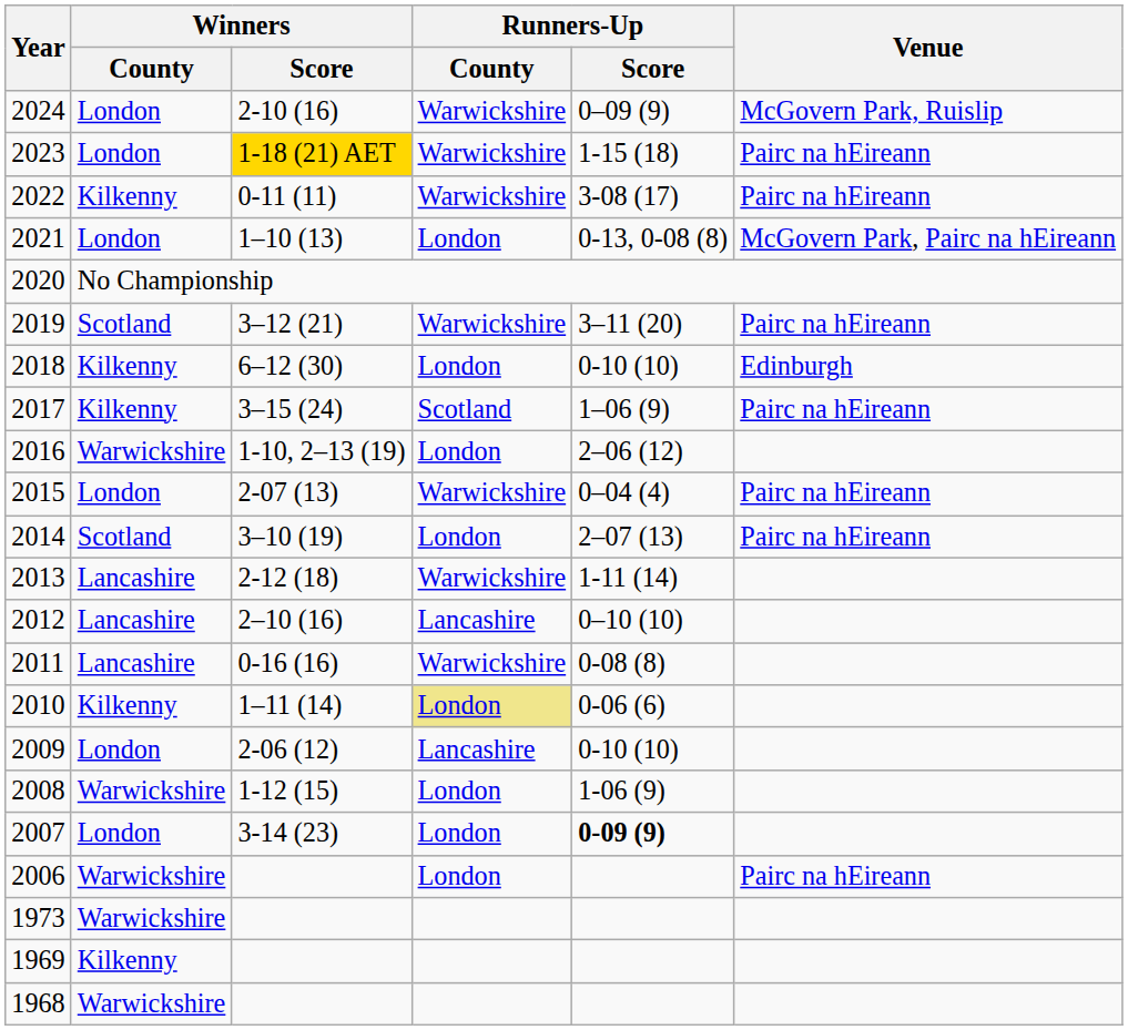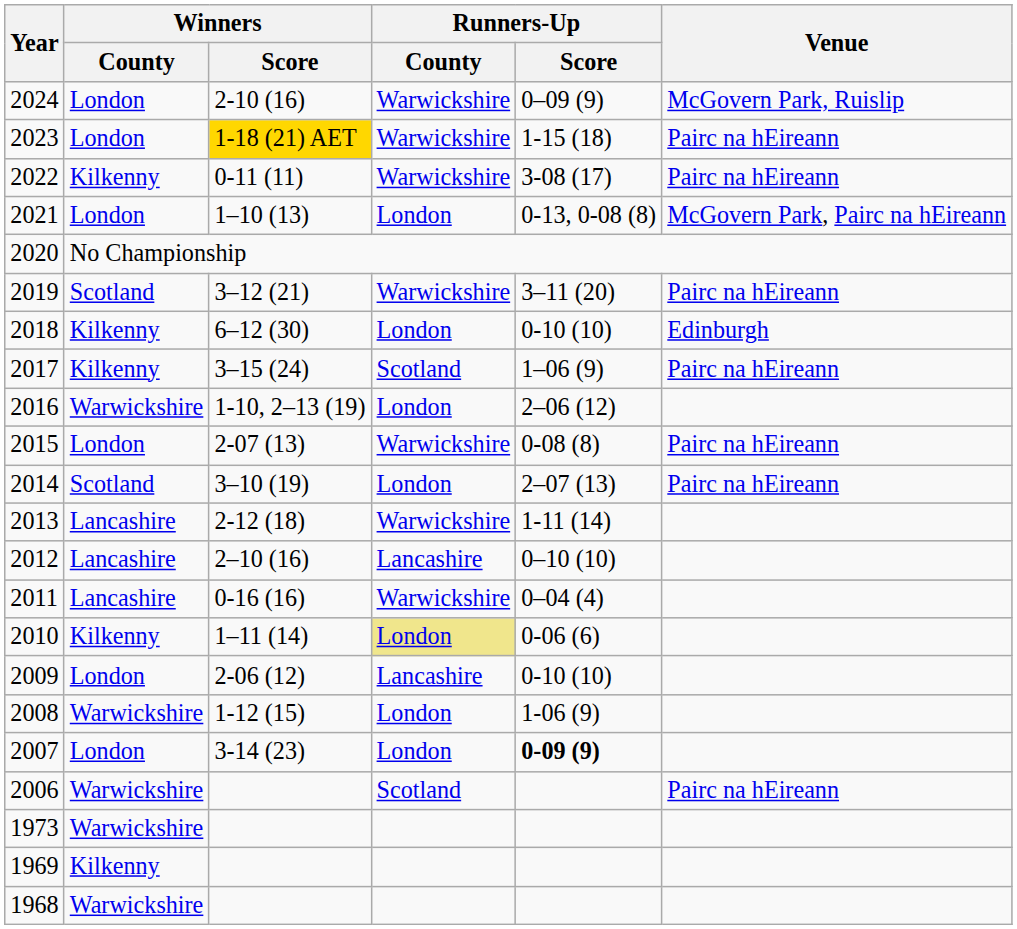 <table class="wikitable sortable">
 <tr>
 <th rowspan="2">Year</th>
 <th colspan="2">Winners</th>
 <th colspan="2">Runners-Up</th>
 <th rowspan="2">Venue</th>
 </tr>
 <tr>
 <th>County</th>
 <th>Score</th>
 <th>County</th>
 <th>Score</th>
 </tr>
 <tr>
 <td>2024</td>
 <td><a href='#'>London</a></td>
 <td>2-10 (16)</td>
 <td><a href='#'>Warwickshire</a></td>
 <td>0–09 (9)</td>
 <td><a href='#'>McGovern Park, Ruislip</a></td>
 </tr>
 <tr>
 <td>2023</td>
 <td><a href='#'>London</a></td>
 <td style="background: gold;">1-18 (21) AET</td>
 <td><a href='#'>Warwickshire</a></td>
 <td>1-15 (18)</td>
 <td><a href='#'>Pairc na hEireann</a></td>
 </tr>
 <tr>
 <td>2022</td>
 <td><a href='#'>Kilkenny</a></td>
 <td>0-11 (11)</td>
 <td><a href='#'>Warwickshire</a></td>
 <td>3-08 (17)</td>
 <td><a href='#'>Pairc na hEireann</a></td>
 </tr>
 <tr>
 <td>2021</td>
 <td><a href='#'>London</a></td>
 <td>1–10 (13)</td>
 <td><a href='#'>London</a></td>
 <td>0-13, 0-08 (8)</td>
 <td><a href='#'>McGovern Park</a>, <a href='#'>Pairc na hEireann</a></td>
 </tr>
 <tr>
 <td>2020</td>
 <td colspan="5">No Championship</td>
 </tr>
 <tr>
 <td>2019</td>
 <td><a href='#'>Scotland</a></td>
 <td>3–12 (21)</td>
 <td><a href='#'>Warwickshire</a></td>
 <td>3–11 (20)</td>
 <td><a href='#'>Pairc na hEireann</a></td>
 </tr>
 <tr>
 <td>2018</td>
 <td><a href='#'>Kilkenny</a></td>
 <td>6–12 (30)</td>
 <td><a href='#'>London</a></td>
 <td>0-10 (10)</td>
 <td><a href='#'>Edinburgh</a></td>
 </tr>
 <tr>
 <td>2017</td>
 <td><a href='#'>Kilkenny</a></td>
 <td>3–15 (24)</td>
 <td><a href='#'>Scotland</a></td>
 <td>1–06 (9)</td>
 <td><a href='#'>Pairc na hEireann</a></td>
 </tr>
 <tr>
 <td>2016</td>
 <td><a href='#'>Warwickshire</a></td>
 <td>1-10, 2–13 (19)</td>
 <td><a href='#'>London</a></td>
 <td>2–06 (12)</td>
 <td></td>
 </tr>
 <tr>
 <td>2015</td>
 <td><a href='#'>London</a></td>
 <td>2-07 (13)</td>
 <td><a href='#'>Warwickshire</a></td>
-<td>0–04 (4)</td>
+<td>0-08 (8)</td>
 <td><a href='#'>Pairc na hEireann</a></td>
 </tr>
 <tr>
 <td>2014</td>
 <td><a href='#'>Scotland</a></td>
 <td>3–10 (19)</td>
 <td><a href='#'>London</a></td>
 <td>2–07 (13)</td>
 <td><a href='#'>Pairc na hEireann</a></td>
 </tr>
 <tr>
 <td>2013</td>
 <td><a href='#'>Lancashire</a></td>
 <td>2-12 (18)</td>
 <td><a href='#'>Warwickshire</a></td>
 <td>1-11 (14)</td>
 <td></td>
 </tr>
 <tr>
 <td>2012</td>
 <td><a href='#'>Lancashire</a></td>
 <td>2–10 (16)</td>
 <td><a href='#'>Lancashire</a></td>
 <td>0–10 (10)</td>
 <td></td>
 </tr>
 <tr>
 <td>2011</td>
 <td><a href='#'>Lancashire</a></td>
 <td>0-16 (16)</td>
 <td><a href='#'>Warwickshire</a></td>
-<td>0-08 (8)</td>
+<td>0–04 (4)</td>
 <td></td>
 </tr>
 <tr>
 <td>2010</td>
 <td><a href='#'>Kilkenny</a></td>
 <td>1–11 (14)</td>
 <td style="background: khaki;"><a href='#'>London</a></td>
 <td>0-06 (6)</td>
 <td></td>
 </tr>
 <tr>
 <td>2009</td>
 <td><a href='#'>London</a></td>
 <td>2-06 (12)</td>
 <td><a href='#'>Lancashire</a></td>
 <td>0-10 (10)</td>
 <td></td>
 </tr>
 <tr>
 <td>2008</td>
 <td><a href='#'>Warwickshire</a></td>
 <td>1-12 (15)</td>
 <td><a href='#'>London</a></td>
 <td>1-06 (9)</td>
 <td></td>
 </tr>
 <tr>
 <td>2007</td>
 <td><a href='#'>London</a></td>
 <td>3-14 (23)</td>
 <td><a href='#'>London</a></td>
 <td><strong>0-09 (9)</strong></td>
 <td></td>
 </tr>
 <tr>
 <td>2006</td>
 <td><a href='#'>Warwickshire</a></td>
 <td></td>
-<td><a href='#'>London</a></td>
+<td><a href='#'>Scotland</a></td>
 <td></td>
 <td><a href='#'>Pairc na hEireann</a></td>
 </tr>
 <tr>
 <td>1973</td>
 <td><a href='#'>Warwickshire</a></td>
 <td></td>
 <td></td>
 <td></td>
 <td></td>
 </tr>
 <tr>
 <td>1969</td>
 <td><a href='#'>Kilkenny</a></td>
 <td></td>
 <td></td>
 <td></td>
 <td></td>
 </tr>
 <tr>
 <td>1968</td>
 <td><a href='#'>Warwickshire</a></td>
 <td></td>
 <td></td>
 <td></td>
 <td></td>
 </tr>
 </table>
